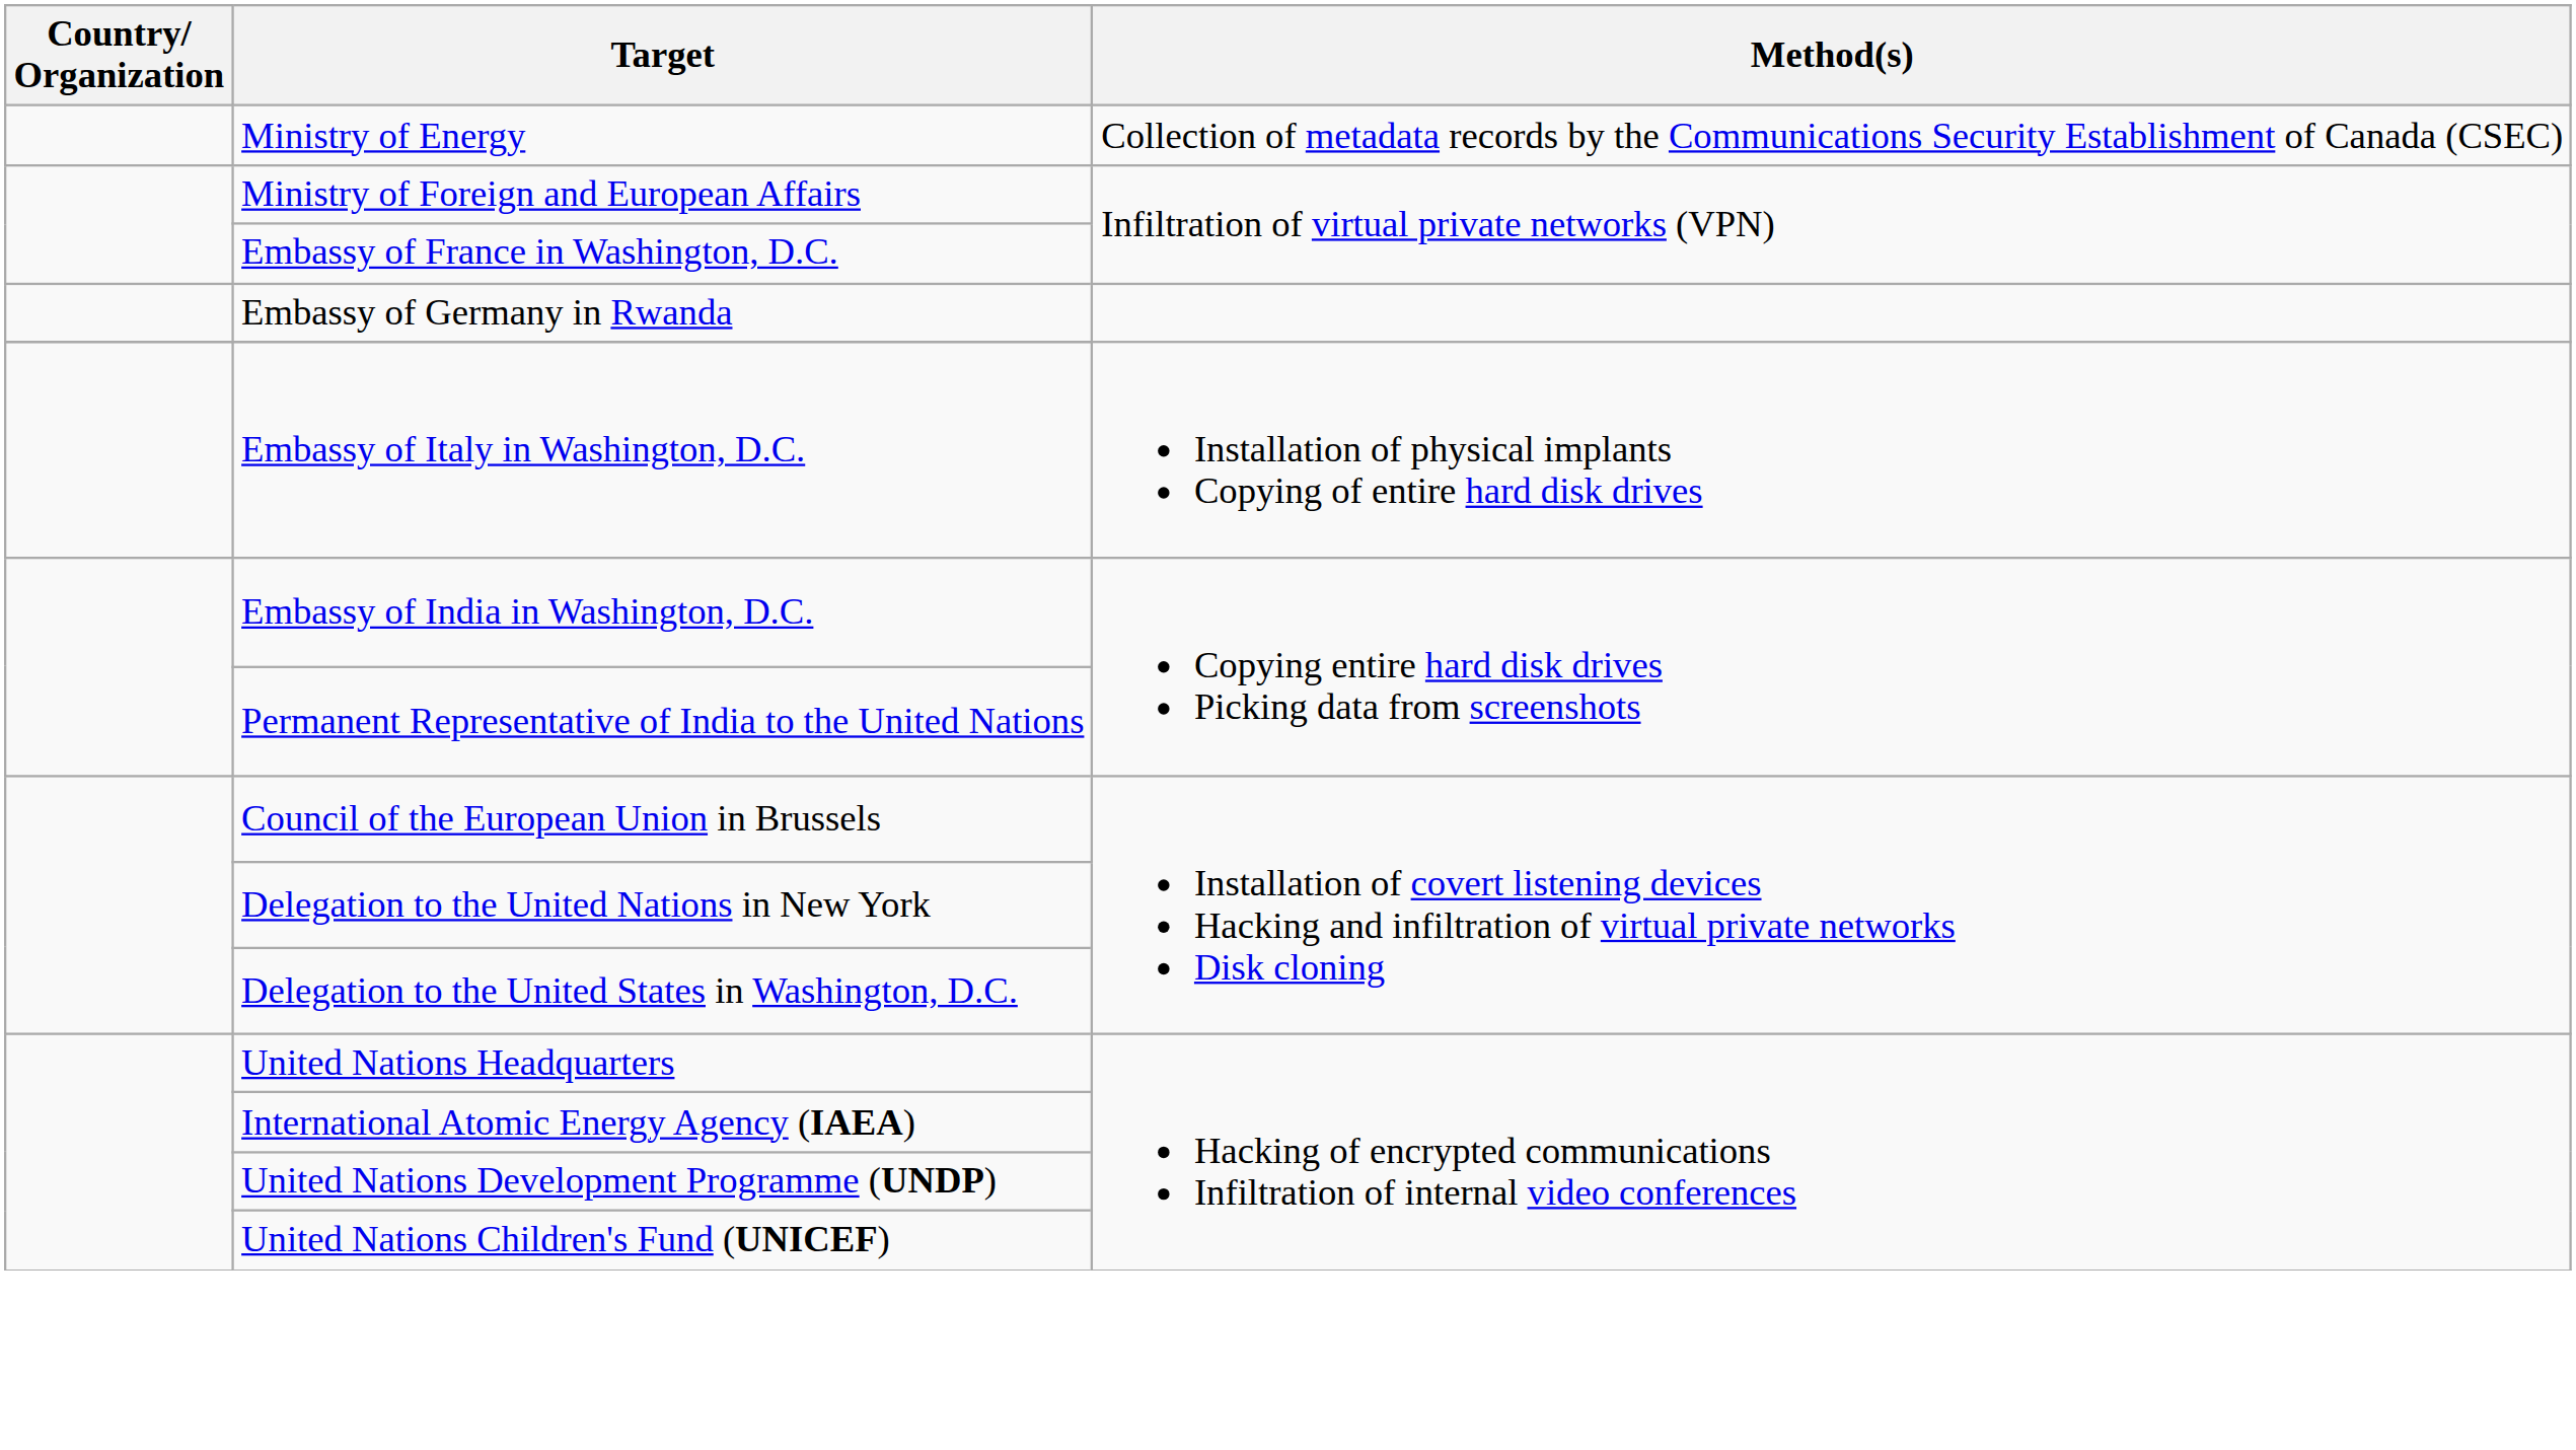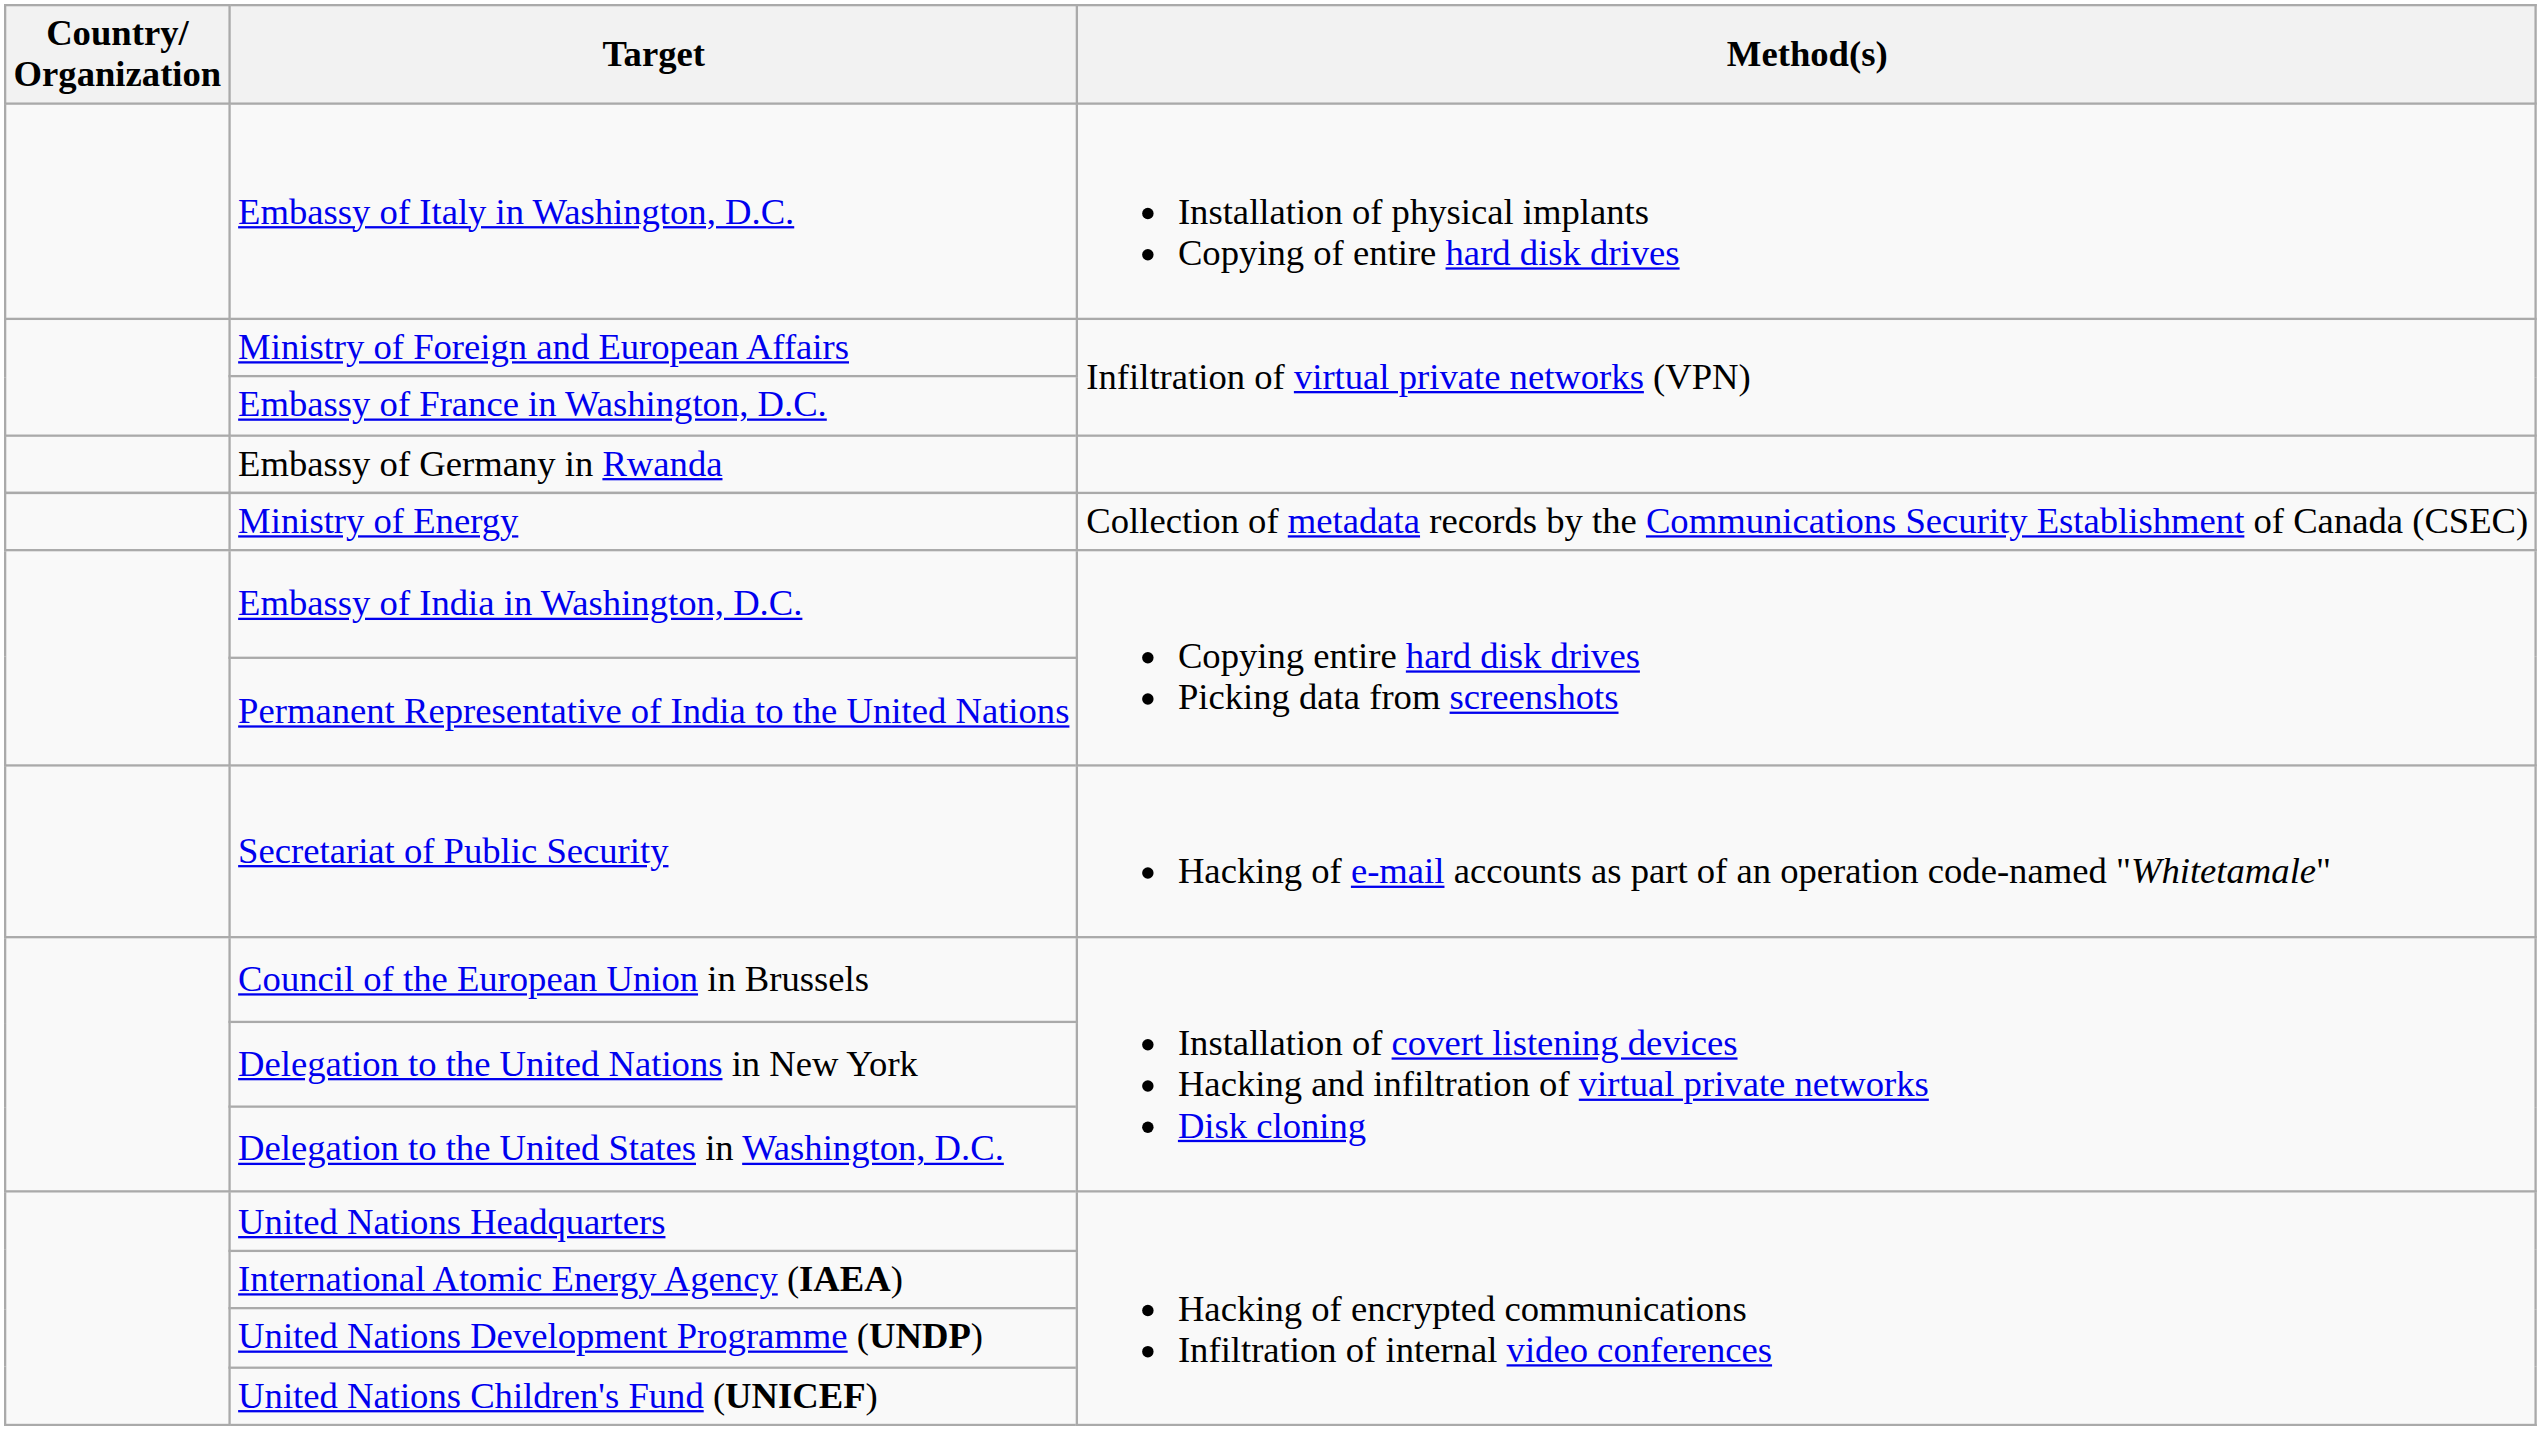 <table class="wikitable">
 <tr>
 <th>Country/<br>Organization</th>
 <th>Target</th>
 <th>Method(s)</th>
 </tr>
 <tr>
 <td></td>
-<td><a href='#'>Ministry of Energy</a></td>
-<td>Collection of <a href='#'>metadata</a> records by the <a href='#'>Communications Security Establishment</a> of Canada (CSEC)</td>
+<td><a href='#'>Embassy of Italy in Washington, D.C.</a></td>
+<td><br><ul><li>Installation of physical implants</li><li>Copying of entire <a href='#'>hard disk drives</a></li></ul></td>
 </tr>
 <tr>
 <td rowspan=2></td>
 <td><a href='#'>Ministry of Foreign and European Affairs</a></td>
 <td rowspan=2>Infiltration of <a href='#'>virtual private networks</a> (VPN)</td>
 </tr>
 <tr>
 <td><a href='#'>Embassy of France in Washington, D.C.</a></td>
 </tr>
 <tr>
 <td></td>
 <td>Embassy of Germany in <a href='#'>Rwanda</a></td>
 </tr>
 <tr>
 </tr>
 <tr>
 <td></td>
-<td><a href='#'>Embassy of Italy in Washington, D.C.</a></td>
-<td><br><ul><li>Installation of physical implants</li><li>Copying of entire <a href='#'>hard disk drives</a></li></ul></td>
+<td><a href='#'>Ministry of Energy</a></td>
+<td>Collection of <a href='#'>metadata</a> records by the <a href='#'>Communications Security Establishment</a> of Canada (CSEC)</td>
 </tr>
 <tr>
 <td rowspan=2></td>
 <td><a href='#'>Embassy of India in Washington, D.C.</a></td>
 <td rowspan=2><br><ul><li>Copying entire <a href='#'>hard disk drives</a></li><li>Picking data from <a href='#'>screenshots</a></li></ul></td>
 </tr>
 <tr>
 <td><a href='#'>Permanent Representative of India to the United Nations</a></td>
+</tr>
+<tr>
+<td></td>
+<td><a href='#'>Secretariat of Public Security</a></td>
+<td><br><ul><li>Hacking of <a href='#'>e-mail</a> accounts as part of an operation code-named "<em>Whitetamale</em>"</li></ul></td>
 </tr>
 <tr>
 <td rowspan=3></td>
 <td><a href='#'>Council of the European Union</a> in Brussels</td>
 <td rowspan=3><br><ul><li>Installation of <a href='#'>covert listening devices</a></li><li>Hacking and infiltration of <a href='#'>virtual private networks</a></li><li><a href='#'>Disk cloning</a></li></ul></td>
 </tr>
 <tr>
 <td><a href='#'>Delegation to the United Nations</a> in New York</td>
 </tr>
 <tr>
 <td><a href='#'>Delegation to the United States</a> in <a href='#'>Washington, D.C.</a></td>
 </tr>
 <tr>
 <td rowspan=4></td>
 <td><a href='#'>United Nations Headquarters</a></td>
 <td rowspan=4><br><ul><li>Hacking of encrypted communications</li><li>Infiltration of internal <a href='#'>video conferences</a></li></ul></td>
 </tr>
 <tr>
 <td><a href='#'>International Atomic Energy Agency</a> (<strong>IAEA</strong>)</td>
 </tr>
 <tr>
 <td><a href='#'>United Nations Development Programme</a> (<strong>UNDP</strong>)</td>
 </tr>
 <tr>
 <td><a href='#'>United Nations Children's Fund</a> (<strong>UNICEF</strong>)</td>
 </tr>
 </table>
